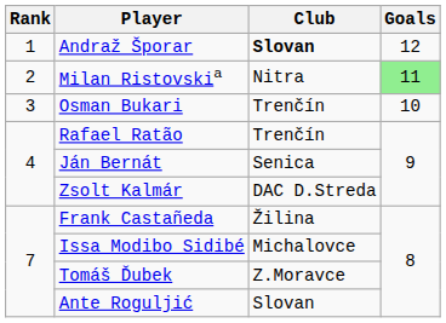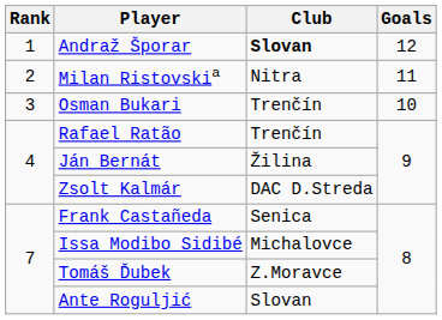 <table class="wikitable" style="text-align:center">
 <tr>
 <th>Rank</th>
 <th>Player</th>
 <th>Club</th>
 <th>Goals</th>
 </tr>
 <tr>
 <td>1</td>
 <td align="left"> <a href='#'>Andraž Šporar</a></td>
 <td align="left"><strong>Slovan</strong></td>
 <td>12</td>
 </tr>
 <tr>
 <td>2</td>
 <td align="left"> <a href='#'>Milan Ristovski</a><sup>a</sup></td>
 <td align="left">Nitra</td>
-<td style="background: lightgreen;">11</td>
+<td>11</td>
 </tr>
 <tr>
 <td>3</td>
 <td align="left"> <a href='#'>Osman Bukari</a></td>
 <td align="left">Trenčín</td>
 <td>10</td>
 </tr>
 <tr>
 <td rowspan="3">4</td>
 <td align="left"> <a href='#'>Rafael Ratão</a></td>
 <td align="left">Trenčín</td>
 <td rowspan="3">9</td>
 </tr>
 <tr>
 <td align="left"> <a href='#'>Ján Bernát</a></td>
-<td align="left">Senica</td>
+<td align="left">Žilina</td>
 </tr>
 <tr>
 <td align="left"> <a href='#'>Zsolt Kalmár</a></td>
 <td align="left">DAC D.Streda</td>
 </tr>
 <tr>
 <td rowspan="4">7</td>
 <td align="left"> <a href='#'>Frank Castañeda</a></td>
-<td align="left">Žilina</td>
+<td align="left">Senica</td>
 <td rowspan="4">8</td>
 </tr>
 <tr>
 <td align="left"> <a href='#'>Issa Modibo Sidibé</a></td>
 <td align="left">Michalovce</td>
 </tr>
 <tr>
 <td align="left"> <a href='#'>Tomáš Ďubek</a></td>
 <td align="left">Z.Moravce</td>
 </tr>
 <tr>
 <td align="left"> <a href='#'>Ante Roguljić</a></td>
 <td align="left">Slovan</td>
 </tr>
 </table>
